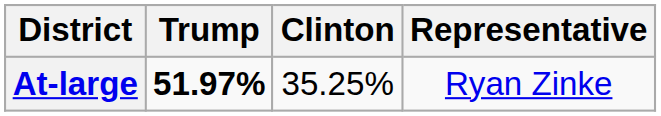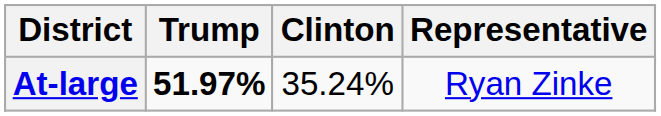 <table class=wikitable>
 <tr>
 <th>District</th>
 <th>Trump</th>
 <th>Clinton</th>
 <th>Representative</th>
 </tr>
 <tr align=center>
 <th><a href='#'>At-large</a></th>
 <td><strong>51.97%</strong></td>
-<td>35.25%</td>
+<td>35.24%</td>
 <td><a href='#'>Ryan Zinke</a></td>
 </tr>
 </table>
